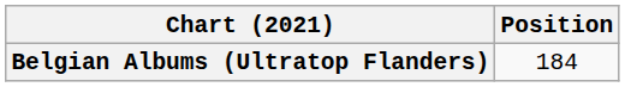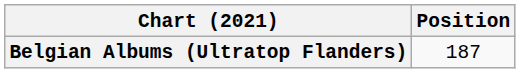 <table class="wikitable plainrowheaders" style="text-align:center;">
 <tr>
 <th scope="col">Chart (2021)</th>
 <th scope="col">Position</th>
 </tr>
 <tr>
 <th scope="row">Belgian Albums (Ultratop Flanders)</th>
-<td>184</td>
+<td>187</td>
 </tr>
 </table>
